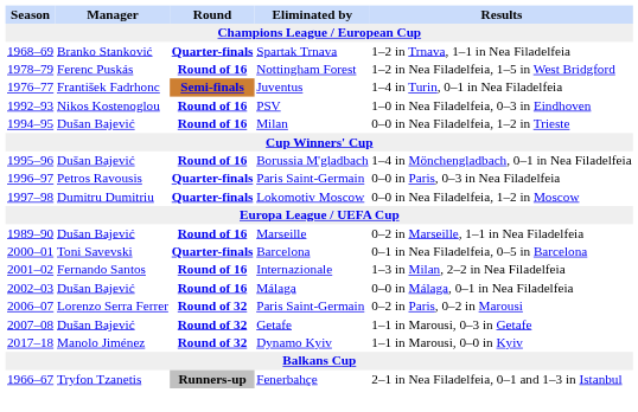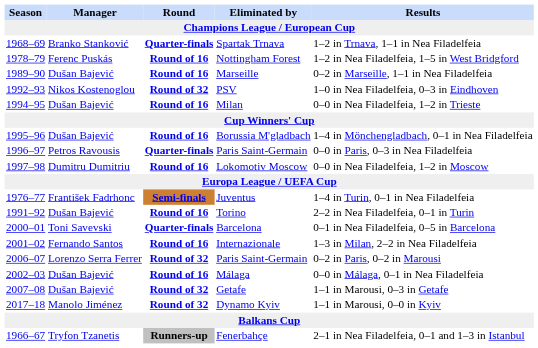 <table class="toccolours" border="0" cellpadding="2" cellspacing="0" align="left" style="margin:0.5em;">
 <tr bgcolor=#CADCFB>
 <th>Season</th>
 <th>Manager</th>
 <th>Round</th>
 <th>Eliminated by</th>
 <th>Results</th>
 </tr>
 <tr>
 <th colspan="5" bgcolor=#EFEFEF><a href='#'>Champions League / European Cup</a></th>
 </tr>
 <tr>
 <td align="center"><a href='#'>1968–69</a></td>
 <td> <a href='#'>Branko Stanković</a></td>
 <td align="center"><strong><a href='#'>Quarter-finals</a></strong></td>
 <td> <a href='#'>Spartak Trnava</a></td>
 <td>1–2 in <a href='#'>Trnava</a>, 1–1 in Nea Filadelfeia</td>
 </tr>
 <tr>
 <td align="center"><a href='#'>1978–79</a></td>
 <td> <a href='#'>Ferenc Puskás</a></td>
 <td align="center"><strong><a href='#'>Round of 16</a></strong></td>
 <td> <a href='#'>Nottingham Forest</a></td>
 <td>1–2 in Nea Filadelfeia, 1–5 in <a href='#'>West Bridgford</a></td>
 </tr>
 <tr>
-<td align="center"><a href='#'>1976–77</a></td>
-<td> <a href='#'>František Fadrhonc</a></td>
-<td align="center" bgcolor=#CD7F32><strong><a href='#'>Semi-finals</a></strong></td>
-<td> <a href='#'>Juventus</a></td>
-<td>1–4 in <a href='#'>Turin</a>, 0–1 in Nea Filadelfeia</td>
+<td align="center"><a href='#'>1989–90</a></td>
+<td> <a href='#'>Dušan Bajević</a></td>
+<td align="center"><strong><a href='#'>Round of 16</a></strong></td>
+<td> <a href='#'>Marseille</a></td>
+<td>0–2 in <a href='#'>Marseille</a>, 1–1 in Nea Filadelfeia</td>
 </tr>
 <tr>
 <td align="center"><a href='#'>1992–93</a></td>
 <td> <a href='#'>Nikos Kostenoglou</a></td>
-<td align="center"><strong><a href='#'>Round of 16</a></strong></td>
+<td align="center"><strong><a href='#'>Round of 32</a></strong></td>
 <td> <a href='#'>PSV</a></td>
 <td>1–0 in Nea Filadelfeia, 0–3 in <a href='#'>Eindhoven</a></td>
 </tr>
 <tr>
 <td align="center"><a href='#'>1994–95</a></td>
 <td> <a href='#'>Dušan Bajević</a></td>
 <td align="center"><strong><a href='#'>Round of 16</a></strong></td>
 <td> <a href='#'>Milan</a></td>
 <td>0–0 in Nea Filadelfeia, 1–2 in <a href='#'>Trieste</a></td>
 </tr>
 <tr>
 <th colspan="5" bgcolor=#EFEFEF><a href='#'>Cup Winners' Cup</a></th>
 </tr>
 <tr>
 <td align="center"><a href='#'>1995–96</a></td>
 <td> <a href='#'>Dušan Bajević</a></td>
 <td align="center"><strong><a href='#'>Round of 16</a></strong></td>
 <td> <a href='#'>Borussia M'gladbach</a></td>
 <td>1–4 in <a href='#'>Mönchengladbach</a>, 0–1 in Nea Filadelfeia</td>
 </tr>
 <tr>
 <td align="center"><a href='#'>1996–97</a></td>
 <td> <a href='#'>Petros Ravousis</a></td>
 <td align="center"><strong><a href='#'>Quarter-finals</a></strong></td>
 <td> <a href='#'>Paris Saint-Germain</a></td>
 <td>0–0 in <a href='#'>Paris</a>, 0–3 in Nea Filadelfeia</td>
 </tr>
 <tr>
 <td align="center"><a href='#'>1997–98</a></td>
 <td> <a href='#'>Dumitru Dumitriu</a></td>
-<td align="center"><strong><a href='#'>Quarter-finals</a></strong></td>
+<td align="center"><strong><a href='#'>Round of 16</a></strong></td>
 <td> <a href='#'>Lokomotiv Moscow</a></td>
 <td>0–0 in Nea Filadelfeia, 1–2 in <a href='#'>Moscow</a></td>
 </tr>
 <tr>
 <th colspan="5" bgcolor=#EFEFEF><a href='#'>Europa League / UEFA Cup</a></th>
 </tr>
 <tr>
-<td align="center"><a href='#'>1989–90</a></td>
+<td align="center"><a href='#'>1976–77</a></td>
+<td> <a href='#'>František Fadrhonc</a></td>
+<td align="center" bgcolor=#CD7F32><strong><a href='#'>Semi-finals</a></strong></td>
+<td> <a href='#'>Juventus</a></td>
+<td>1–4 in <a href='#'>Turin</a>, 0–1 in Nea Filadelfeia</td>
+</tr>
+<tr>
+<td align="center"><a href='#'>1991–92</a></td>
 <td> <a href='#'>Dušan Bajević</a></td>
 <td align="center"><strong><a href='#'>Round of 16</a></strong></td>
-<td> <a href='#'>Marseille</a></td>
-<td>0–2 in <a href='#'>Marseille</a>, 1–1 in Nea Filadelfeia</td>
+<td> <a href='#'>Torino</a></td>
+<td>2–2 in Nea Filadelfeia, 0–1 in <a href='#'>Turin</a></td>
 </tr>
 <tr>
 <td align="center"><a href='#'>2000–01</a></td>
 <td> <a href='#'>Toni Savevski</a></td>
 <td align="center"><strong><a href='#'>Quarter-finals</a></strong></td>
 <td> <a href='#'>Barcelona</a></td>
 <td>0–1 in Nea Filadelfeia, 0–5 in <a href='#'>Barcelona</a></td>
 </tr>
 <tr>
 <td align="center"><a href='#'>2001–02</a></td>
 <td> <a href='#'>Fernando Santos</a></td>
 <td align="center"><strong><a href='#'>Round of 16</a></strong></td>
 <td> <a href='#'>Internazionale</a></td>
 <td>1–3 in <a href='#'>Milan</a>, 2–2 in Nea Filadelfeia</td>
 </tr>
 <tr>
+<td align="center"><a href='#'>2006–07</a></td>
+<td> <a href='#'>Lorenzo Serra Ferrer</a></td>
+<td align="center"><strong><a href='#'>Round of 32</a></strong></td>
+<td> <a href='#'>Paris Saint-Germain</a></td>
+<td>0–2 in <a href='#'>Paris</a>, 0–2 in <a href='#'>Marousi</a></td>
+</tr>
+<tr>
 <td align="center"><a href='#'>2002–03</a></td>
 <td> <a href='#'>Dušan Bajević</a></td>
 <td align="center"><strong><a href='#'>Round of 16</a></strong></td>
 <td> <a href='#'>Málaga</a></td>
 <td>0–0 in <a href='#'>Málaga</a>, 0–1 in Nea Filadelfeia</td>
-</tr>
-<tr>
-<td align="center"><a href='#'>2006–07</a></td>
-<td> <a href='#'>Lorenzo Serra Ferrer</a></td>
-<td align="center"><strong><a href='#'>Round of 32</a></strong></td>
-<td> <a href='#'>Paris Saint-Germain</a></td>
-<td>0–2 in <a href='#'>Paris</a>, 0–2 in <a href='#'>Marousi</a></td>
 </tr>
 <tr>
 <td align="center"><a href='#'>2007–08</a></td>
 <td> <a href='#'>Dušan Bajević</a></td>
 <td align="center"><strong><a href='#'>Round of 32</a></strong></td>
 <td> <a href='#'>Getafe</a></td>
 <td>1–1 in Marousi, 0–3 in <a href='#'>Getafe</a></td>
 </tr>
 <tr>
 <td align="center"><a href='#'>2017–18</a></td>
 <td> <a href='#'>Manolo Jiménez</a></td>
 <td align="center"><strong><a href='#'>Round of 32</a></strong></td>
 <td> <a href='#'>Dynamo Kyiv</a></td>
 <td>1–1 in Marousi, 0–0 in <a href='#'>Kyiv</a></td>
 </tr>
 <tr>
 <th colspan="5" bgcolor=#EFEFEF><a href='#'>Balkans Cup</a></th>
 </tr>
 <tr>
 <td align="center"><a href='#'>1966–67</a></td>
 <td> <a href='#'>Tryfon Tzanetis</a></td>
 <td align="center" bgcolor=#C0C0C0><strong>Runners-up</strong></td>
 <td> <a href='#'>Fenerbahçe</a></td>
 <td>2–1 in Nea Filadelfeia, 0–1 and 1–3 in <a href='#'>Istanbul</a></td>
 </tr>
 <tr>
 </tr>
 </table>
